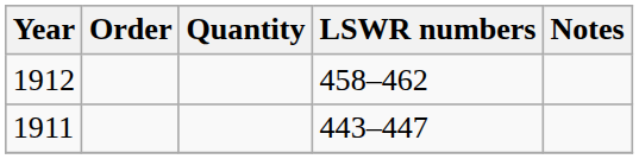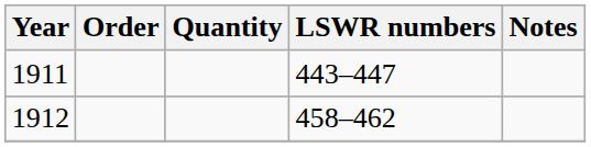 <table class="wikitable collapsible collapsed">
 <tr>
 <th>Year</th>
 <th>Order</th>
 <th>Quantity</th>
 <th>LSWR numbers</th>
 <th>Notes</th>
 </tr>
 <tr>
+<td>1911</td>
+<td></td>
+<td></td>
+<td>443–447</td>
+<td></td>
+</tr>
+<tr>
 <td>1912</td>
 <td></td>
 <td></td>
 <td>458–462</td>
 <td></td>
 </tr>
 <tr>
-<td>1911</td>
-<td></td>
-<td></td>
-<td>443–447</td>
-<td></td>
-</tr>
-<tr>
 </tr>
 </table>
